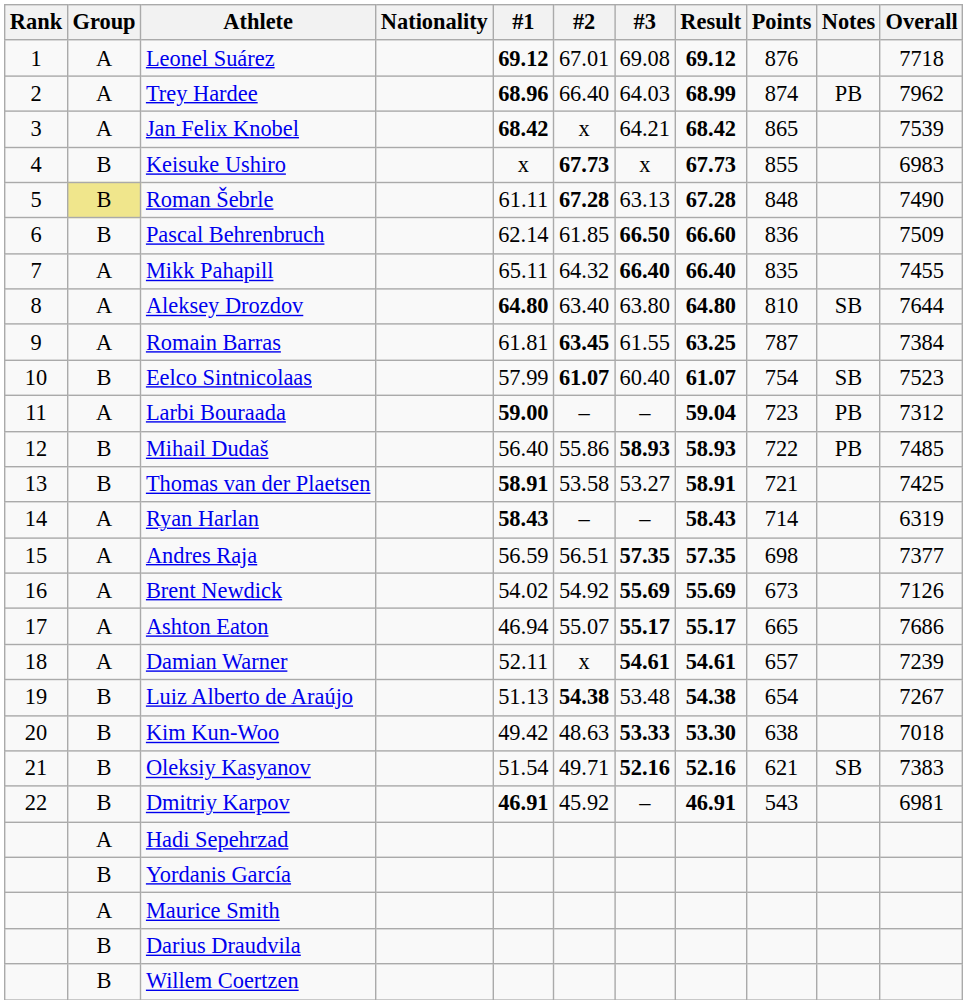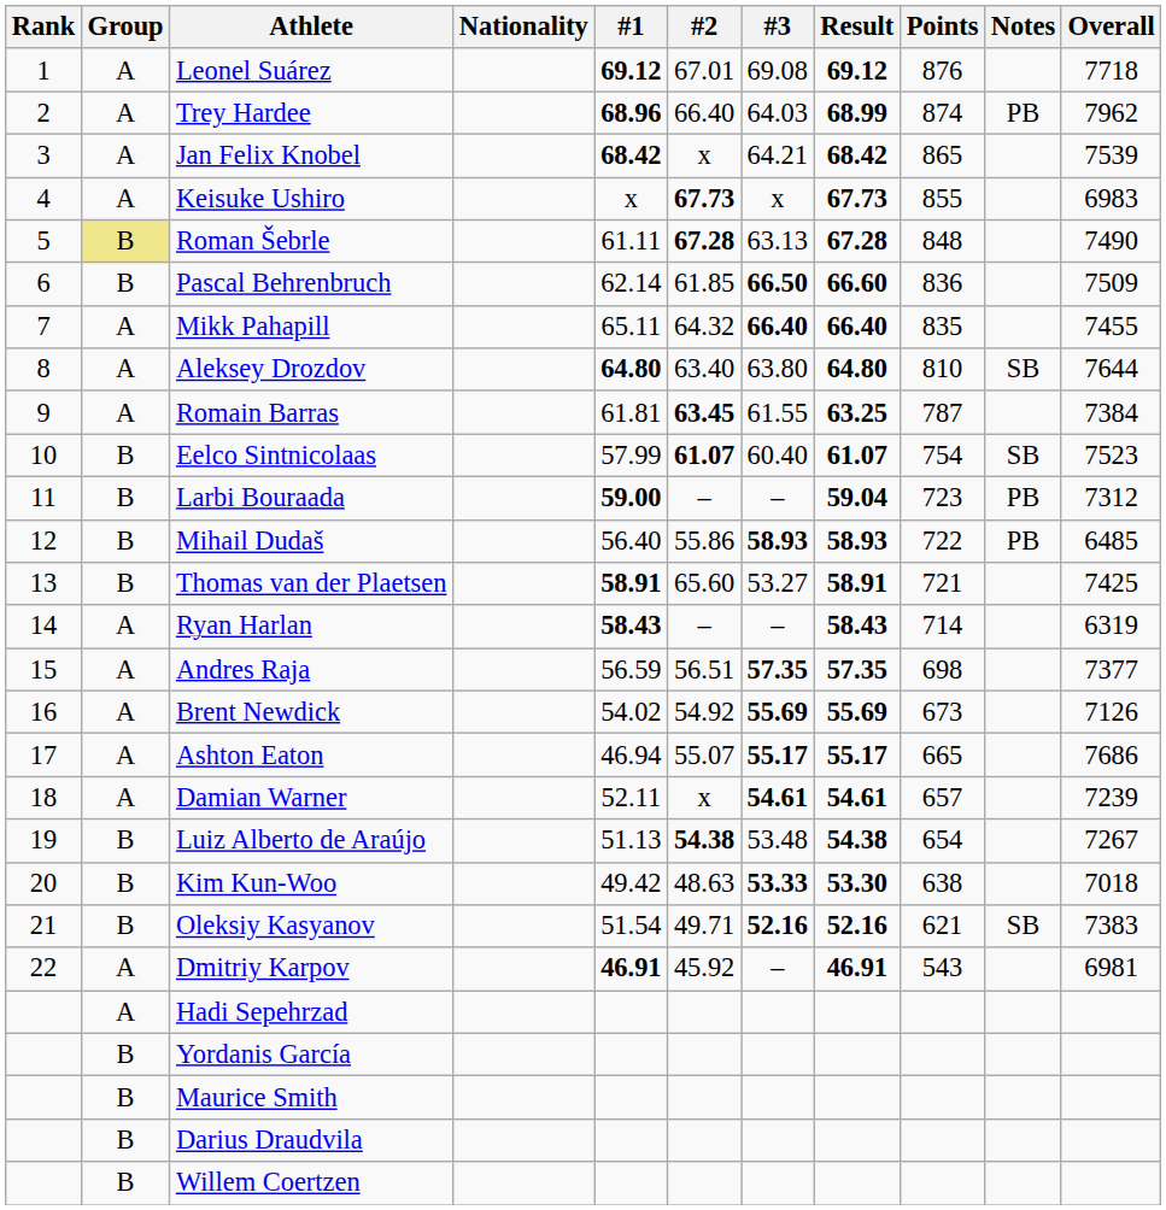 <table class="wikitable sortable" style="text-align:center">
 <tr>
 <th>Rank</th>
 <th>Group</th>
 <th>Athlete</th>
 <th>Nationality</th>
 <th>#1</th>
 <th>#2</th>
 <th>#3</th>
 <th>Result</th>
 <th>Points</th>
 <th>Notes</th>
 <th>Overall</th>
 </tr>
 <tr>
 <td>1</td>
 <td>A</td>
 <td align=left><a href='#'>Leonel Suárez</a></td>
 <td align=left></td>
 <td><strong>69.12</strong></td>
 <td>67.01</td>
 <td>69.08</td>
 <td><strong>69.12</strong></td>
 <td>876</td>
 <td></td>
 <td>7718</td>
 </tr>
 <tr>
 <td>2</td>
 <td>A</td>
 <td align=left><a href='#'>Trey Hardee</a></td>
 <td align=left></td>
 <td><strong>68.96</strong></td>
 <td>66.40</td>
 <td>64.03</td>
 <td><strong>68.99</strong></td>
 <td>874</td>
 <td>PB</td>
 <td>7962</td>
 </tr>
 <tr>
 <td>3</td>
 <td>A</td>
 <td align=left><a href='#'>Jan Felix Knobel</a></td>
 <td align=left></td>
 <td><strong>68.42</strong></td>
 <td>x</td>
 <td>64.21</td>
 <td><strong>68.42</strong></td>
 <td>865</td>
 <td></td>
 <td>7539</td>
 </tr>
 <tr>
 <td>4</td>
-<td>B</td>
+<td>A</td>
 <td align=left><a href='#'>Keisuke Ushiro</a></td>
 <td align=left></td>
 <td>x</td>
 <td><strong>67.73</strong></td>
 <td>x</td>
 <td><strong>67.73</strong></td>
 <td>855</td>
 <td></td>
 <td>6983</td>
 </tr>
 <tr>
 <td>5</td>
 <td style="background: khaki;">B</td>
 <td align=left><a href='#'>Roman Šebrle</a></td>
 <td align=left></td>
 <td>61.11</td>
 <td><strong>67.28</strong></td>
 <td>63.13</td>
 <td><strong>67.28</strong></td>
 <td>848</td>
 <td></td>
 <td>7490</td>
 </tr>
 <tr>
 <td>6</td>
 <td>B</td>
 <td align=left><a href='#'>Pascal Behrenbruch</a></td>
 <td align=left></td>
 <td>62.14</td>
 <td>61.85</td>
 <td><strong>66.50</strong></td>
 <td><strong>66.60</strong></td>
 <td>836</td>
 <td></td>
 <td>7509</td>
 </tr>
 <tr>
 <td>7</td>
 <td>A</td>
 <td align=left><a href='#'>Mikk Pahapill</a></td>
 <td align=left></td>
 <td>65.11</td>
 <td>64.32</td>
 <td><strong>66.40</strong></td>
 <td><strong>66.40</strong></td>
 <td>835</td>
 <td></td>
 <td>7455</td>
 </tr>
 <tr>
 <td>8</td>
 <td>A</td>
 <td align=left><a href='#'>Aleksey Drozdov</a></td>
 <td align=left></td>
 <td><strong>64.80</strong></td>
 <td>63.40</td>
 <td>63.80</td>
 <td><strong>64.80</strong></td>
 <td>810</td>
 <td>SB</td>
 <td>7644</td>
 </tr>
 <tr>
 <td>9</td>
 <td>A</td>
 <td align=left><a href='#'>Romain Barras</a></td>
 <td align=left></td>
 <td>61.81</td>
 <td><strong>63.45</strong></td>
 <td>61.55</td>
 <td><strong>63.25</strong></td>
 <td>787</td>
 <td></td>
 <td>7384</td>
 </tr>
 <tr>
 <td>10</td>
 <td>B</td>
 <td align=left><a href='#'>Eelco Sintnicolaas</a></td>
 <td align=left></td>
 <td>57.99</td>
 <td><strong>61.07</strong></td>
 <td>60.40</td>
 <td><strong>61.07</strong></td>
 <td>754</td>
 <td>SB</td>
 <td>7523</td>
 </tr>
 <tr>
 <td>11</td>
-<td>A</td>
+<td>B</td>
 <td align=left><a href='#'>Larbi Bouraada</a></td>
 <td align=left></td>
 <td><strong>59.00</strong></td>
 <td>–</td>
 <td>–</td>
 <td><strong>59.04</strong></td>
 <td>723</td>
 <td>PB</td>
 <td>7312</td>
 </tr>
 <tr>
 <td>12</td>
 <td>B</td>
 <td align=left><a href='#'>Mihail Dudaš</a></td>
 <td align=left></td>
 <td>56.40</td>
 <td>55.86</td>
 <td><strong>58.93</strong></td>
 <td><strong>58.93</strong></td>
 <td>722</td>
 <td>PB</td>
-<td>7485</td>
+<td>6485</td>
 </tr>
 <tr>
 <td>13</td>
 <td>B</td>
 <td align=left><a href='#'>Thomas van der Plaetsen</a></td>
 <td align=left></td>
 <td><strong>58.91</strong></td>
-<td>53.58</td>
+<td>65.60</td>
 <td>53.27</td>
 <td><strong>58.91</strong></td>
 <td>721</td>
 <td></td>
 <td>7425</td>
 </tr>
 <tr>
 <td>14</td>
 <td>A</td>
 <td align=left><a href='#'>Ryan Harlan</a></td>
 <td align=left></td>
 <td><strong>58.43</strong></td>
 <td>–</td>
 <td>–</td>
 <td><strong>58.43</strong></td>
 <td>714</td>
 <td></td>
 <td>6319</td>
 </tr>
 <tr>
 <td>15</td>
 <td>A</td>
 <td align=left><a href='#'>Andres Raja</a></td>
 <td align=left></td>
 <td>56.59</td>
 <td>56.51</td>
 <td><strong>57.35</strong></td>
 <td><strong>57.35</strong></td>
 <td>698</td>
 <td></td>
 <td>7377</td>
 </tr>
 <tr>
 <td>16</td>
 <td>A</td>
 <td align=left><a href='#'>Brent Newdick</a></td>
 <td align=left></td>
 <td>54.02</td>
 <td>54.92</td>
 <td><strong>55.69</strong></td>
 <td><strong>55.69</strong></td>
 <td>673</td>
 <td></td>
 <td>7126</td>
 </tr>
 <tr>
 <td>17</td>
 <td>A</td>
 <td align=left><a href='#'>Ashton Eaton</a></td>
 <td align=left></td>
 <td>46.94</td>
 <td>55.07</td>
 <td><strong>55.17</strong></td>
 <td><strong>55.17</strong></td>
 <td>665</td>
 <td></td>
 <td>7686</td>
 </tr>
 <tr>
 <td>18</td>
 <td>A</td>
 <td align=left><a href='#'>Damian Warner</a></td>
 <td align=left></td>
 <td>52.11</td>
 <td>x</td>
 <td><strong>54.61</strong></td>
 <td><strong>54.61</strong></td>
 <td>657</td>
 <td></td>
 <td>7239</td>
 </tr>
 <tr>
 <td>19</td>
 <td>B</td>
 <td align=left><a href='#'>Luiz Alberto de Araújo</a></td>
 <td align=left></td>
 <td>51.13</td>
 <td><strong>54.38</strong></td>
 <td>53.48</td>
 <td><strong>54.38</strong></td>
 <td>654</td>
 <td></td>
 <td>7267</td>
 </tr>
 <tr>
 <td>20</td>
 <td>B</td>
 <td align=left><a href='#'>Kim Kun-Woo</a></td>
 <td align=left></td>
 <td>49.42</td>
 <td>48.63</td>
 <td><strong>53.33</strong></td>
 <td><strong>53.30</strong></td>
 <td>638</td>
 <td></td>
 <td>7018</td>
 </tr>
 <tr>
 <td>21</td>
 <td>B</td>
 <td align=left><a href='#'>Oleksiy Kasyanov</a></td>
 <td align=left></td>
 <td>51.54</td>
 <td>49.71</td>
 <td><strong>52.16</strong></td>
 <td><strong>52.16</strong></td>
 <td>621</td>
 <td>SB</td>
 <td>7383</td>
 </tr>
 <tr>
 <td>22</td>
-<td>B</td>
+<td>A</td>
 <td align=left><a href='#'>Dmitriy Karpov</a></td>
 <td align=left></td>
 <td><strong>46.91</strong></td>
 <td>45.92</td>
 <td>–</td>
 <td><strong>46.91</strong></td>
 <td>543</td>
 <td></td>
 <td>6981</td>
 </tr>
 <tr>
 <td></td>
 <td>A</td>
 <td align=left><a href='#'>Hadi Sepehrzad</a></td>
 <td align=left></td>
 <td></td>
 <td></td>
 <td></td>
 <td></td>
 <td></td>
 <td></td>
 <td></td>
 </tr>
 <tr>
 <td></td>
 <td>B</td>
 <td align=left><a href='#'>Yordanis García</a></td>
 <td align=left></td>
 <td></td>
 <td></td>
 <td></td>
 <td></td>
 <td></td>
 <td></td>
 <td></td>
 </tr>
 <tr>
 <td></td>
-<td>A</td>
+<td>B</td>
 <td align=left><a href='#'>Maurice Smith</a></td>
 <td align=left></td>
 <td></td>
 <td></td>
 <td></td>
 <td></td>
 <td></td>
 <td></td>
 <td></td>
 </tr>
 <tr>
 <td></td>
 <td>B</td>
 <td align=left><a href='#'>Darius Draudvila</a></td>
 <td align=left></td>
 <td></td>
 <td></td>
 <td></td>
 <td></td>
 <td></td>
 <td></td>
 <td></td>
 </tr>
 <tr>
 <td></td>
 <td>B</td>
 <td align=left><a href='#'>Willem Coertzen</a></td>
 <td align=left></td>
 <td></td>
 <td></td>
 <td></td>
 <td></td>
 <td></td>
 <td></td>
 <td></td>
 </tr>
 </table>
